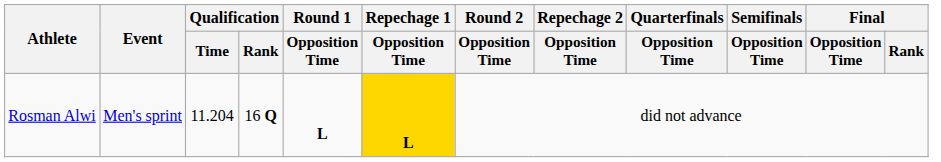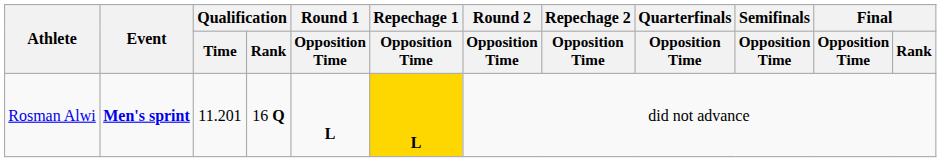 <table class=wikitable style="font-size:90%">
 <tr>
 <th rowspan=2>Athlete</th>
 <th rowspan=2>Event</th>
 <th colspan=2>Qualification</th>
 <th>Round 1</th>
 <th>Repechage 1</th>
 <th>Round 2</th>
 <th>Repechage 2</th>
 <th>Quarterfinals</th>
 <th>Semifinals</th>
 <th colspan=2>Final</th>
 </tr>
 <tr style="font-size:95%">
 <th>Time</th>
 <th>Rank</th>
 <th>Opposition<br>Time</th>
 <th>Opposition<br>Time</th>
 <th>Opposition<br>Time</th>
 <th>Opposition<br>Time</th>
 <th>Opposition<br>Time</th>
 <th>Opposition<br>Time</th>
 <th>Opposition<br>Time</th>
 <th>Rank</th>
 </tr>
 <tr align=center>
 <td align=left><a href='#'>Rosman Alwi</a></td>
-<td align=left><a href='#'>Men's sprint</a></td>
-<td>11.204</td>
+<td align=left><strong><a href='#'>Men's sprint</a></strong></td>
+<td>11.201</td>
 <td>16 <strong>Q</strong></td>
 <td><br><br><strong>L</strong></td>
 <td style="background: gold;"><br><br><br><strong>L</strong></td>
 <td align=center colspan=6>did not advance</td>
 </tr>
 </table>
